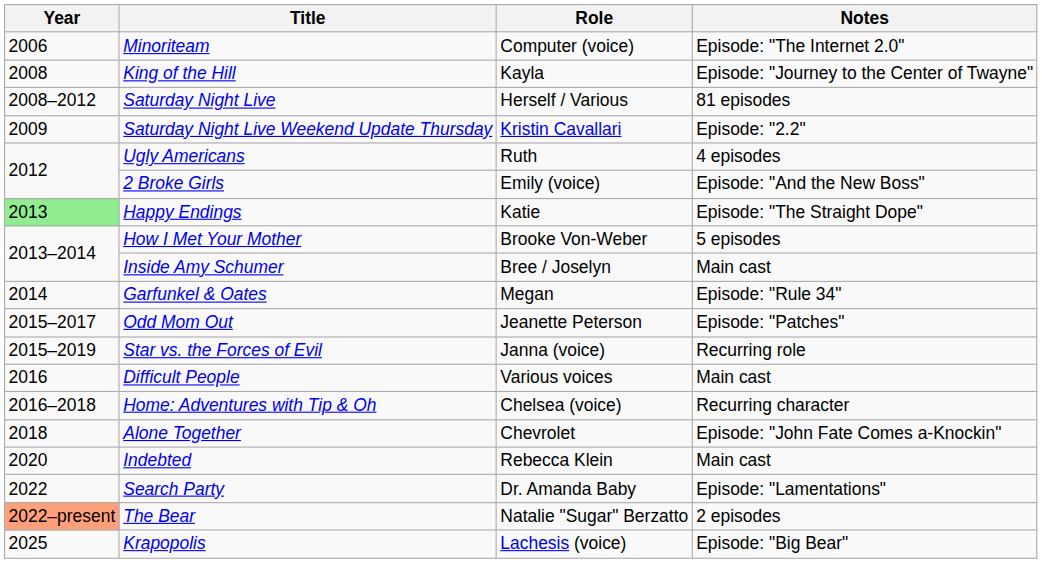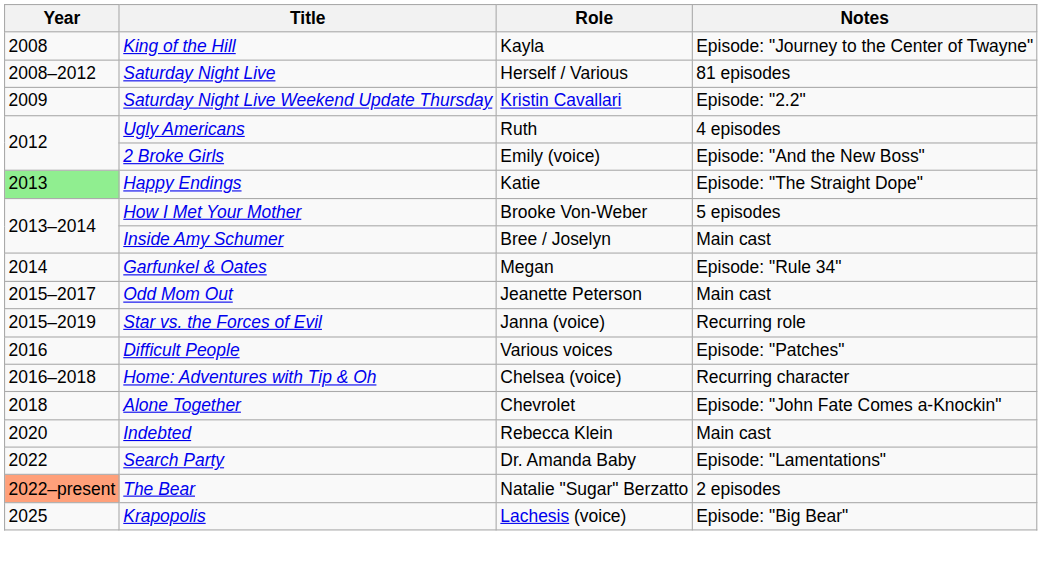 <table class="wikitable sortable">
 <tr>
 <th>Year</th>
 <th>Title</th>
 <th>Role</th>
 <th class="unsortable">Notes</th>
-</tr>
-<tr>
-<td>2006</td>
-<td><em><a href='#'>Minoriteam</a></em></td>
-<td>Computer (voice)</td>
-<td>Episode: "The Internet 2.0"</td>
 </tr>
 <tr>
 <td>2008</td>
 <td><em><a href='#'>King of the Hill</a></em></td>
 <td>Kayla</td>
 <td>Episode: "Journey to the Center of Twayne"</td>
 </tr>
 <tr>
 <td>2008–2012</td>
 <td><em><a href='#'>Saturday Night Live</a></em></td>
 <td>Herself / Various</td>
 <td>81 episodes</td>
 </tr>
 <tr>
 <td>2009</td>
 <td><em><a href='#'>Saturday Night Live Weekend Update Thursday</a></em></td>
 <td><a href='#'>Kristin Cavallari</a></td>
 <td>Episode: "2.2"</td>
 </tr>
 <tr>
 <td rowspan="2">2012</td>
 <td><em><a href='#'>Ugly Americans</a></em></td>
 <td>Ruth</td>
 <td>4 episodes</td>
 </tr>
 <tr>
 <td><em><a href='#'>2 Broke Girls</a></em></td>
 <td>Emily (voice)</td>
 <td>Episode: "And the New Boss"</td>
 </tr>
 <tr>
 <td style="background: lightgreen;">2013</td>
 <td><em><a href='#'>Happy Endings</a></em></td>
 <td>Katie</td>
 <td>Episode: "The Straight Dope"</td>
 </tr>
 <tr>
 <td rowspan="2">2013–2014</td>
 <td><em><a href='#'>How I Met Your Mother</a></em></td>
 <td>Brooke Von-Weber</td>
 <td>5 episodes</td>
 </tr>
 <tr>
 <td><em><a href='#'>Inside Amy Schumer</a></em></td>
 <td>Bree / Joselyn</td>
 <td>Main cast</td>
 </tr>
 <tr>
 <td>2014</td>
 <td><em><a href='#'>Garfunkel & Oates</a></em></td>
 <td>Megan</td>
 <td>Episode: "Rule 34"</td>
 </tr>
 <tr>
 <td>2015–2017</td>
 <td><em><a href='#'>Odd Mom Out</a></em></td>
 <td>Jeanette Peterson</td>
-<td>Episode: "Patches"</td>
+<td>Main cast</td>
 </tr>
 <tr>
 <td>2015–2019</td>
 <td><em><a href='#'>Star vs. the Forces of Evil</a></em></td>
 <td>Janna (voice)</td>
 <td>Recurring role</td>
 </tr>
 <tr>
 <td>2016</td>
 <td><em><a href='#'>Difficult People</a></em></td>
 <td>Various voices</td>
-<td>Main cast</td>
+<td>Episode: "Patches"</td>
 </tr>
 <tr>
 <td>2016–2018</td>
 <td><em><a href='#'>Home: Adventures with Tip & Oh</a></em></td>
 <td>Chelsea (voice)</td>
 <td>Recurring character</td>
 </tr>
 <tr>
 <td>2018</td>
 <td><em><a href='#'>Alone Together</a></em></td>
 <td>Chevrolet</td>
 <td>Episode: "John Fate Comes a-Knockin"</td>
 </tr>
 <tr>
 <td>2020</td>
 <td><em><a href='#'>Indebted</a></em></td>
 <td>Rebecca Klein</td>
 <td>Main cast</td>
 </tr>
 <tr>
 <td>2022</td>
 <td><em><a href='#'>Search Party</a></em></td>
 <td>Dr. Amanda Baby</td>
 <td>Episode: "Lamentations"</td>
 </tr>
 <tr>
 <td style="background: lightsalmon;">2022–present</td>
 <td><em><a href='#'>The Bear</a></em></td>
 <td>Natalie "Sugar" Berzatto</td>
 <td>2 episodes</td>
 </tr>
 <tr>
 <td>2025</td>
 <td><em><a href='#'>Krapopolis</a></em></td>
 <td><a href='#'>Lachesis</a> (voice)</td>
 <td>Episode: "Big Bear"</td>
 </tr>
 </table>
